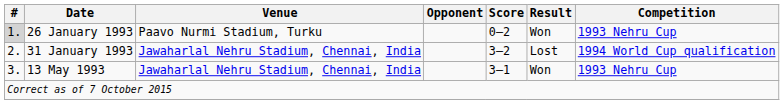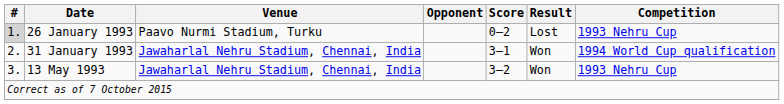 <table class="wikitable" style="font-size:95%;">
 <tr>
 <th>#</th>
 <th>Date</th>
 <th>Venue</th>
 <th>Opponent</th>
 <th>Score</th>
 <th>Result</th>
 <th>Competition</th>
 </tr>
 <tr>
 <td style="background: lightgrey;">1.</td>
 <td>26 January 1993</td>
 <td>Paavo Nurmi Stadium, Turku</td>
 <td></td>
 <td>0–2</td>
-<td>Won</td>
+<td>Lost</td>
 <td><a href='#'>1993 Nehru Cup</a></td>
 </tr>
 <tr>
 <td>2.</td>
 <td>31 January 1993</td>
 <td><a href='#'>Jawaharlal Nehru Stadium</a>, <a href='#'>Chennai</a>, <a href='#'>India</a></td>
 <td></td>
-<td>3–2</td>
-<td>Lost</td>
+<td>3–1</td>
+<td>Won</td>
 <td><a href='#'>1994 World Cup qualification</a></td>
 </tr>
 <tr>
 <td>3.</td>
 <td>13 May 1993</td>
 <td><a href='#'>Jawaharlal Nehru Stadium</a>, <a href='#'>Chennai</a>, <a href='#'>India</a></td>
 <td></td>
-<td>3–1</td>
+<td>3–2</td>
 <td>Won</td>
 <td><a href='#'>1993 Nehru Cup</a></td>
 </tr>
 <tr>
 <td colspan="12"><small><em>Correct as of 7 October 2015</em></small></td>
 </tr>
 <tr>
 </tr>
 </table>
